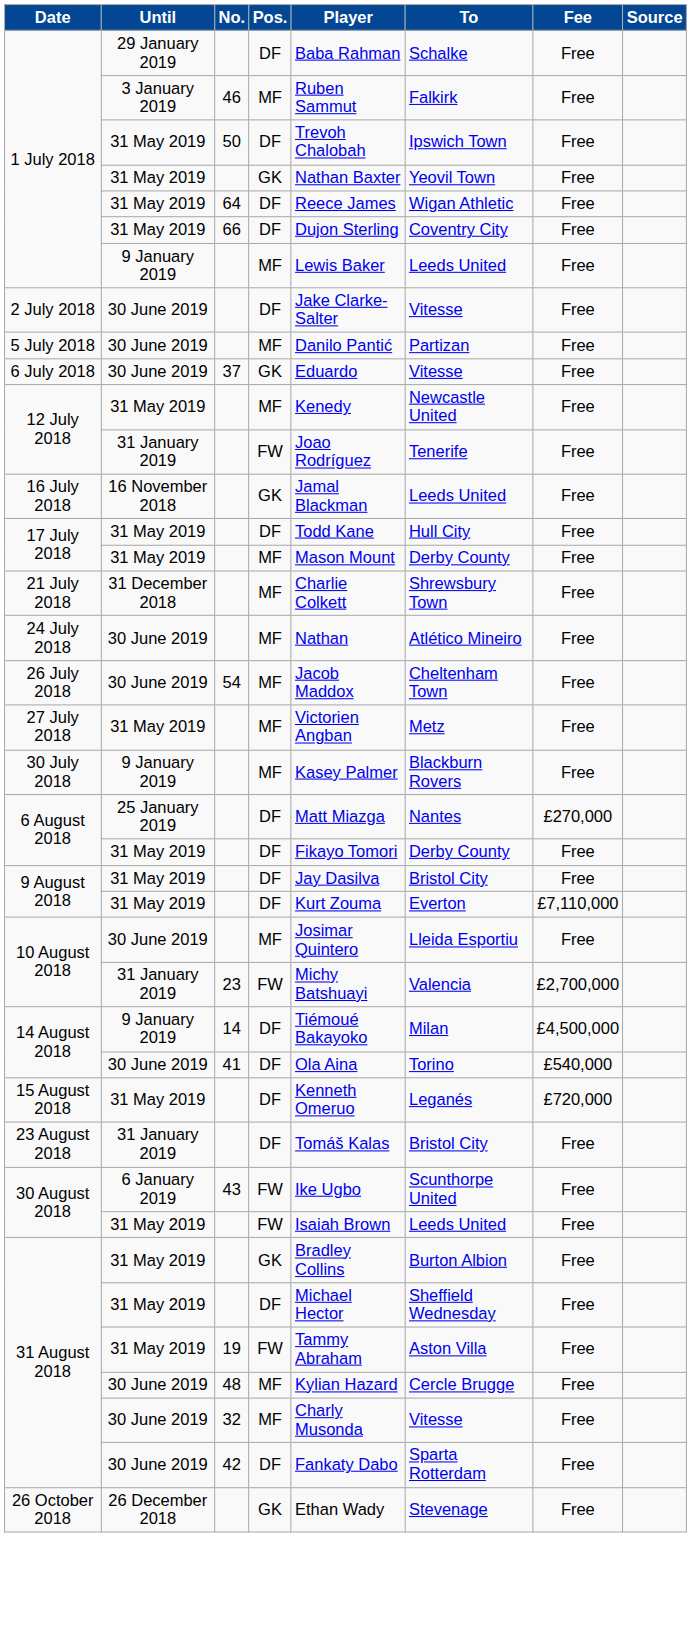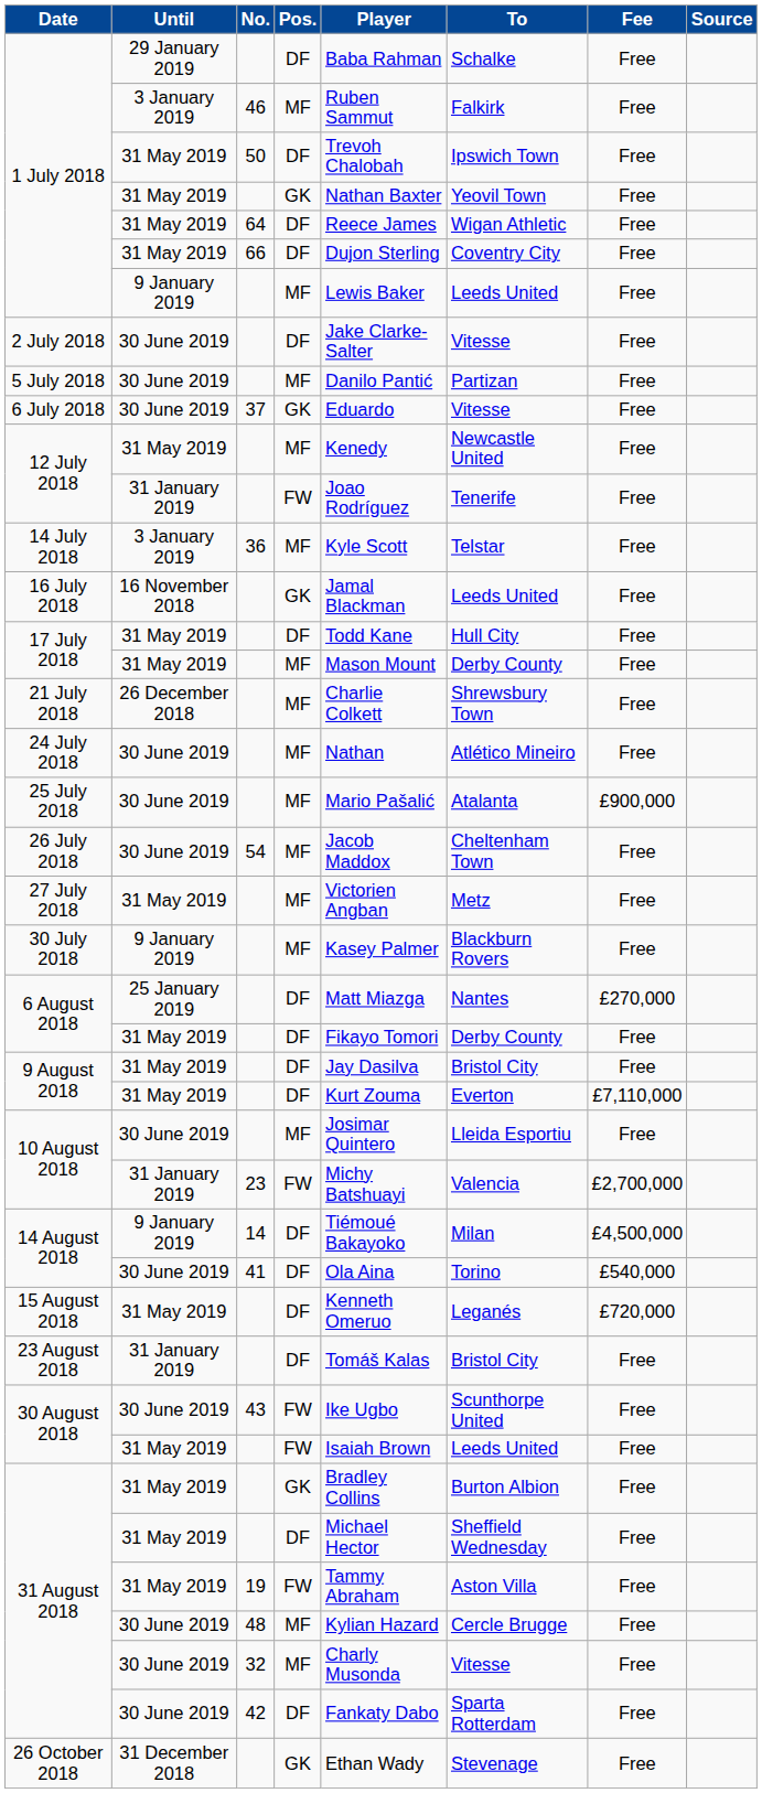 <table class="wikitable sortable" style="text-align:center;width:75%;">
 <tr>
 <th style=background-color:#034694;color:#FFFFFF>Date</th>
 <th style=background-color:#034694;color:#FFFFFF>Until</th>
 <th style=background-color:#034694;color:#FFFFFF>No.</th>
 <th style=background-color:#034694;color:#FFFFFF>Pos.</th>
 <th style=background-color:#034694;color:#FFFFFF>Player</th>
 <th style=background-color:#034694;color:#FFFFFF>To</th>
 <th style=background-color:#034694;color:#FFFFFF data-sort-type="currency">Fee</th>
 <th style=background-color:#034694;color:#FFFFFF>Source</th>
 </tr>
 <tr>
 <td rowspan=7>1 July 2018</td>
 <td>29 January 2019 </td>
 <td></td>
 <td>DF</td>
 <td align=left> <a href='#'>Baba Rahman</a></td>
 <td align=left> <a href='#'>Schalke</a></td>
 <td>Free</td>
 <td></td>
 </tr>
 <tr>
 <td>3 January 2019 </td>
 <td>46</td>
 <td>MF</td>
 <td align=left> <a href='#'>Ruben Sammut</a></td>
 <td align=left> <a href='#'>Falkirk</a></td>
 <td>Free</td>
 <td></td>
 </tr>
 <tr>
 <td>31 May 2019</td>
 <td>50</td>
 <td>DF</td>
 <td align=left> <a href='#'>Trevoh Chalobah</a></td>
 <td align=left> <a href='#'>Ipswich Town</a></td>
 <td>Free</td>
 <td></td>
 </tr>
 <tr>
 <td>31 May 2019</td>
 <td></td>
 <td>GK</td>
 <td align=left> <a href='#'>Nathan Baxter</a></td>
 <td align=left> <a href='#'>Yeovil Town</a></td>
 <td>Free</td>
 <td></td>
 </tr>
 <tr>
 <td>31 May 2019</td>
 <td>64</td>
 <td>DF</td>
 <td align=left> <a href='#'>Reece James</a></td>
 <td align=left> <a href='#'>Wigan Athletic</a></td>
 <td>Free</td>
 <td></td>
 </tr>
 <tr>
 <td>31 May 2019</td>
 <td>66</td>
 <td>DF</td>
 <td align=left> <a href='#'>Dujon Sterling</a></td>
 <td align=left> <a href='#'>Coventry City</a></td>
 <td>Free</td>
 <td></td>
 </tr>
 <tr>
 <td>9 January 2019 </td>
 <td></td>
 <td>MF</td>
 <td align=left> <a href='#'>Lewis Baker</a></td>
 <td align=left> <a href='#'>Leeds United</a></td>
 <td>Free</td>
 <td></td>
 </tr>
 <tr>
 <td>2 July 2018</td>
 <td>30 June 2019</td>
 <td></td>
 <td>DF</td>
 <td align=left> <a href='#'>Jake Clarke-Salter</a></td>
 <td align=left> <a href='#'>Vitesse</a></td>
 <td>Free</td>
 <td></td>
 </tr>
 <tr>
 <td>5 July 2018</td>
 <td>30 June 2019</td>
 <td></td>
 <td>MF</td>
 <td align=left> <a href='#'>Danilo Pantić</a></td>
 <td align=left> <a href='#'>Partizan</a></td>
 <td>Free</td>
 <td></td>
 </tr>
 <tr>
 <td>6 July 2018</td>
 <td>30 June 2019</td>
 <td>37</td>
 <td>GK</td>
 <td align=left> <a href='#'>Eduardo</a></td>
 <td align=left> <a href='#'>Vitesse</a></td>
 <td>Free</td>
 <td></td>
 </tr>
 <tr>
 <td rowspan=2>12 July 2018</td>
 <td>31 May 2019</td>
 <td></td>
 <td>MF</td>
 <td align=left> <a href='#'>Kenedy</a></td>
 <td align=left> <a href='#'>Newcastle United</a></td>
 <td>Free</td>
 <td></td>
 </tr>
 <tr>
 <td>31 January 2019 </td>
 <td></td>
 <td>FW</td>
 <td align=left> <a href='#'>Joao Rodríguez</a></td>
 <td align=left> <a href='#'>Tenerife</a></td>
 <td>Free</td>
 <td></td>
 </tr>
 <tr>
+<td>14 July 2018</td>
+<td>3 January 2019 </td>
+<td>36</td>
+<td>MF</td>
+<td align=left> <a href='#'>Kyle Scott</a></td>
+<td align=left> <a href='#'>Telstar</a></td>
+<td>Free</td>
+<td></td>
+</tr>
+<tr>
 <td>16 July 2018</td>
 <td>16 November 2018 </td>
 <td></td>
 <td>GK</td>
 <td align=left> <a href='#'>Jamal Blackman</a></td>
 <td align=left> <a href='#'>Leeds United</a></td>
 <td>Free</td>
 <td></td>
 </tr>
 <tr>
 <td rowspan=2>17 July 2018</td>
 <td>31 May 2019</td>
 <td></td>
 <td>DF</td>
 <td align=left> <a href='#'>Todd Kane</a></td>
 <td align=left> <a href='#'>Hull City</a></td>
 <td>Free</td>
 <td></td>
 </tr>
 <tr>
 <td>31 May 2019</td>
 <td></td>
 <td>MF</td>
 <td align=left> <a href='#'>Mason Mount</a></td>
 <td align=left> <a href='#'>Derby County</a></td>
 <td>Free</td>
 <td></td>
 </tr>
 <tr>
 <td>21 July 2018</td>
-<td>31 December 2018 </td>
+<td>26 December 2018</td>
 <td></td>
 <td>MF</td>
 <td align=left> <a href='#'>Charlie Colkett</a></td>
 <td align=left> <a href='#'>Shrewsbury Town</a></td>
 <td>Free</td>
 <td></td>
 </tr>
 <tr>
 <td>24 July 2018</td>
 <td>30 June 2019</td>
 <td></td>
 <td>MF</td>
 <td align=left> <a href='#'>Nathan</a></td>
 <td align=left> <a href='#'>Atlético Mineiro</a></td>
 <td>Free</td>
+<td></td>
+</tr>
+<tr>
+<td>25 July 2018</td>
+<td>30 June 2019</td>
+<td></td>
+<td>MF</td>
+<td align=left> <a href='#'>Mario Pašalić</a></td>
+<td align=left> <a href='#'>Atalanta</a></td>
+<td>£900,000</td>
 <td></td>
 </tr>
 <tr>
 <td>26 July 2018</td>
 <td>30 June 2019</td>
 <td>54</td>
 <td>MF</td>
 <td align=left> <a href='#'>Jacob Maddox</a></td>
 <td align=left> <a href='#'>Cheltenham Town</a></td>
 <td>Free</td>
 <td></td>
 </tr>
 <tr>
 <td>27 July 2018</td>
 <td>31 May 2019</td>
 <td></td>
 <td>MF</td>
 <td align=left> <a href='#'>Victorien Angban</a></td>
 <td align=left> <a href='#'>Metz</a></td>
 <td>Free</td>
 <td></td>
 </tr>
 <tr>
 <td>30 July 2018</td>
 <td>9 January 2019 </td>
 <td></td>
 <td>MF</td>
 <td align=left> <a href='#'>Kasey Palmer</a></td>
 <td align=left> <a href='#'>Blackburn Rovers</a></td>
 <td>Free</td>
 <td></td>
 </tr>
 <tr>
 <td rowspan=2>6 August 2018</td>
 <td>25 January 2019 </td>
 <td></td>
 <td>DF</td>
 <td align=left> <a href='#'>Matt Miazga</a></td>
 <td align=left> <a href='#'>Nantes</a></td>
 <td>£270,000</td>
 <td></td>
 </tr>
 <tr>
 <td>31 May 2019</td>
 <td></td>
 <td>DF</td>
 <td align=left> <a href='#'>Fikayo Tomori</a></td>
 <td align=left> <a href='#'>Derby County</a></td>
 <td>Free</td>
 <td></td>
 </tr>
 <tr>
 <td rowspan=2>9 August 2018</td>
 <td>31 May 2019</td>
 <td></td>
 <td>DF</td>
 <td align=left> <a href='#'>Jay Dasilva</a></td>
 <td align=left> <a href='#'>Bristol City</a></td>
 <td>Free</td>
 <td></td>
 </tr>
 <tr>
 <td>31 May 2019</td>
 <td></td>
 <td>DF</td>
 <td align=left> <a href='#'>Kurt Zouma</a></td>
 <td align=left> <a href='#'>Everton</a></td>
 <td>£7,110,000</td>
 <td></td>
 </tr>
 <tr>
 <td rowspan=2>10 August 2018</td>
 <td>30 June 2019</td>
 <td></td>
 <td>MF</td>
 <td align=left> <a href='#'>Josimar Quintero</a></td>
 <td align=left> <a href='#'>Lleida Esportiu</a></td>
 <td>Free</td>
 <td></td>
 </tr>
 <tr>
 <td>31 January 2019 </td>
 <td>23</td>
 <td>FW</td>
 <td align=left> <a href='#'>Michy Batshuayi</a></td>
 <td align=left> <a href='#'>Valencia</a></td>
 <td>£2,700,000</td>
 <td></td>
 </tr>
 <tr>
 <td rowspan=2>14 August 2018</td>
 <td>9 January 2019 </td>
 <td>14</td>
 <td>DF</td>
 <td align=left> <a href='#'>Tiémoué Bakayoko</a></td>
 <td align=left> <a href='#'>Milan</a></td>
 <td>£4,500,000</td>
 <td></td>
 </tr>
 <tr>
 <td>30 June 2019</td>
 <td>41</td>
 <td>DF</td>
 <td align=left> <a href='#'>Ola Aina</a></td>
 <td align=left> <a href='#'>Torino</a></td>
 <td>£540,000</td>
 <td></td>
 </tr>
 <tr>
 <td>15 August 2018</td>
 <td>31 May 2019</td>
 <td></td>
 <td>DF</td>
 <td align=left> <a href='#'>Kenneth Omeruo</a></td>
 <td align=left> <a href='#'>Leganés</a></td>
 <td>£720,000</td>
 <td></td>
 </tr>
 <tr>
 <td>23 August 2018</td>
 <td>31 January 2019 </td>
 <td></td>
 <td>DF</td>
 <td align=left> <a href='#'>Tomáš Kalas</a></td>
 <td align=left> <a href='#'>Bristol City</a></td>
 <td>Free</td>
 <td></td>
 </tr>
 <tr>
 <td rowspan=2>30 August 2018</td>
-<td>6 January 2019 </td>
+<td>30 June 2019</td>
 <td>43</td>
 <td>FW</td>
 <td align=left> <a href='#'>Ike Ugbo</a></td>
 <td align=left> <a href='#'>Scunthorpe United</a></td>
 <td>Free</td>
 <td></td>
 </tr>
 <tr>
 <td>31 May 2019</td>
 <td></td>
 <td>FW</td>
 <td align=left> <a href='#'>Isaiah Brown</a></td>
 <td align=left> <a href='#'>Leeds United</a></td>
 <td>Free</td>
 <td></td>
 </tr>
 <tr>
 <td rowspan=6>31 August 2018</td>
 <td>31 May 2019 </td>
 <td></td>
 <td>GK</td>
 <td align=left> <a href='#'>Bradley Collins</a></td>
 <td align=left> <a href='#'>Burton Albion</a></td>
 <td>Free</td>
 <td></td>
 </tr>
 <tr>
 <td>31 May 2019</td>
 <td></td>
 <td>DF</td>
 <td align=left> <a href='#'>Michael Hector</a></td>
 <td align=left> <a href='#'>Sheffield Wednesday</a></td>
 <td>Free</td>
 <td></td>
 </tr>
 <tr>
 <td>31 May 2019</td>
 <td>19</td>
 <td>FW</td>
 <td align=left> <a href='#'>Tammy Abraham</a></td>
 <td align=left> <a href='#'>Aston Villa</a></td>
 <td>Free</td>
 <td></td>
 </tr>
 <tr>
 <td>30 June 2019</td>
 <td>48</td>
 <td>MF</td>
 <td align=left> <a href='#'>Kylian Hazard</a></td>
 <td align=left> <a href='#'>Cercle Brugge</a></td>
 <td>Free</td>
 <td></td>
 </tr>
 <tr>
 <td>30 June 2019</td>
 <td>32</td>
 <td>MF</td>
 <td align=left> <a href='#'>Charly Musonda</a></td>
 <td align=left> <a href='#'>Vitesse</a></td>
 <td>Free</td>
 <td></td>
 </tr>
 <tr>
 <td>30 June 2019</td>
 <td>42</td>
 <td>DF</td>
 <td align=left> <a href='#'>Fankaty Dabo</a></td>
 <td align=left> <a href='#'>Sparta Rotterdam</a></td>
 <td>Free</td>
 <td></td>
 </tr>
 <tr>
 <td>26 October 2018</td>
-<td>26 December 2018</td>
+<td>31 December 2018 </td>
 <td></td>
 <td>GK</td>
 <td align=left> Ethan Wady</td>
 <td align=left> <a href='#'>Stevenage</a></td>
 <td>Free</td>
 <td></td>
 </tr>
 </table>
